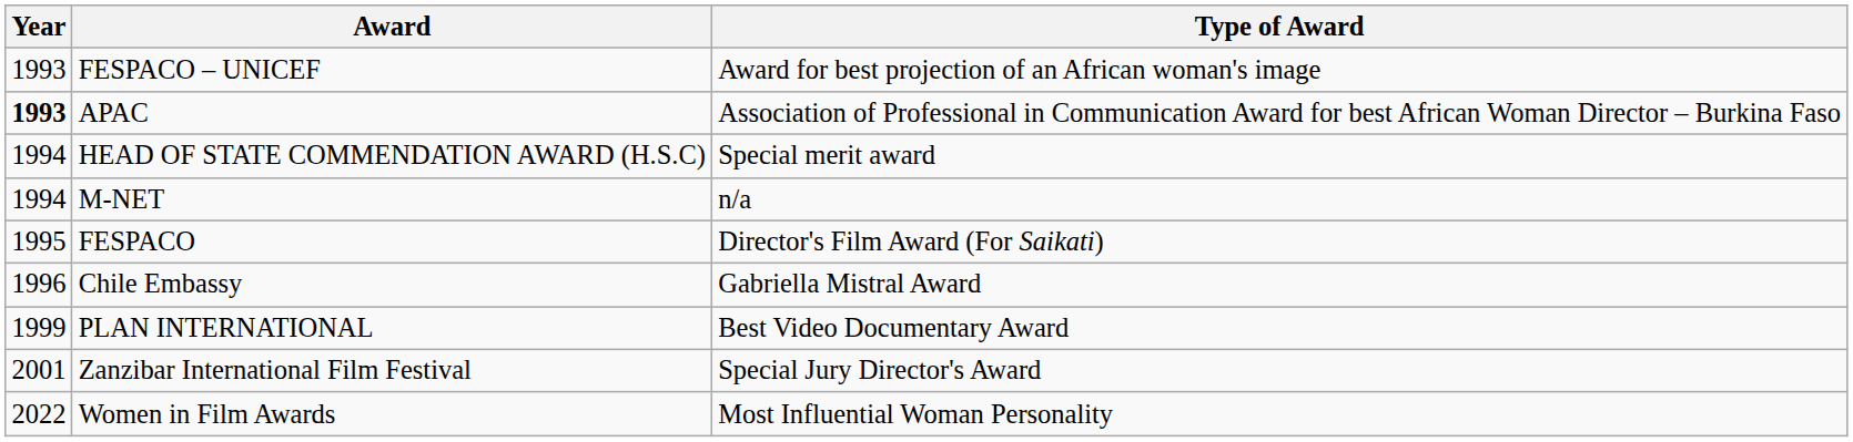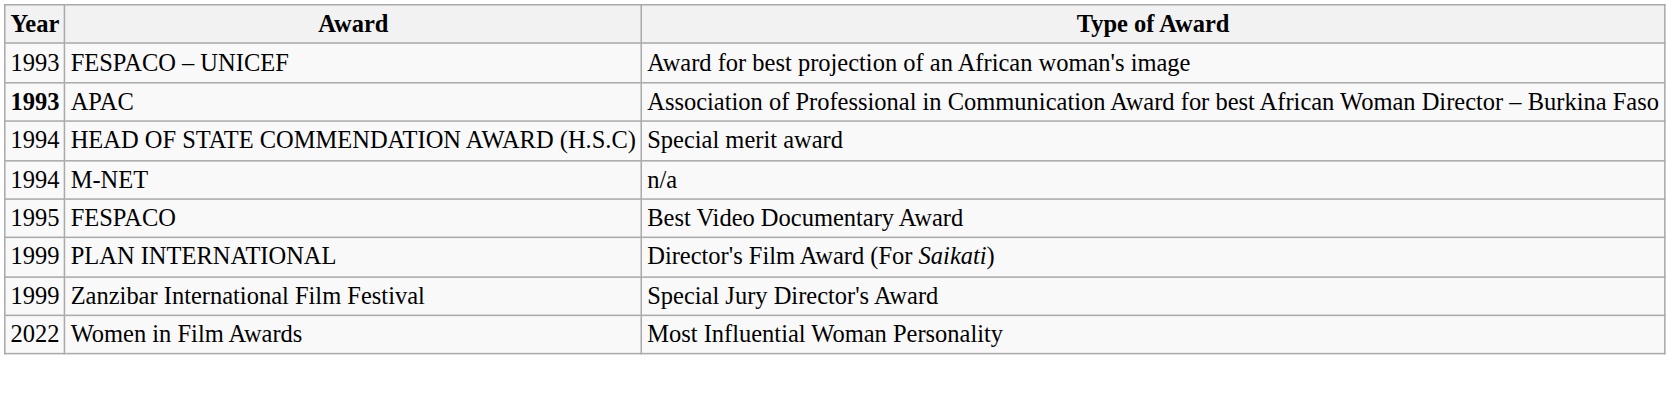 <table class="wikitable">
 <tr>
 <th>Year</th>
 <th>Award</th>
 <th>Type of Award</th>
 </tr>
 <tr>
 <td>1993</td>
 <td>FESPACO – UNICEF</td>
 <td>Award for best projection of an African woman's image</td>
 </tr>
 <tr>
 <td><strong>1993</strong></td>
 <td>APAC</td>
 <td>Association of Professional in Communication Award for best African Woman Director – Burkina Faso</td>
 </tr>
 <tr>
 <td>1994</td>
 <td>HEAD OF STATE COMMENDATION AWARD (H.S.C)</td>
 <td>Special merit award</td>
 </tr>
 <tr>
 <td>1994</td>
 <td>M-NET</td>
 <td>n/a</td>
 </tr>
 <tr>
 <td>1995</td>
 <td>FESPACO</td>
-<td>Director's Film Award (For <em>Saikati</em>)</td>
-</tr>
-<tr>
-<td>1996</td>
-<td>Chile Embassy</td>
-<td>Gabriella Mistral Award</td>
+<td>Best Video Documentary Award</td>
 </tr>
 <tr>
 <td>1999</td>
 <td>PLAN INTERNATIONAL</td>
-<td>Best Video Documentary Award</td>
+<td>Director's Film Award (For <em>Saikati</em>)</td>
 </tr>
 <tr>
-<td>2001</td>
+<td>1999</td>
 <td>Zanzibar International Film Festival</td>
 <td>Special Jury Director's Award</td>
 </tr>
 <tr>
 <td>2022</td>
 <td>Women in Film Awards</td>
 <td>Most Influential Woman Personality</td>
 </tr>
 </table>
